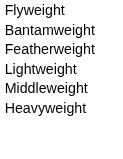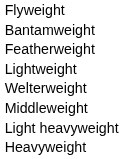 <table>
 <tr>
 <td>Flyweight<br></td>
 <td></td>
 <td></td>
 <td></td>
 </tr>
 <tr>
 <td>Bantamweight<br></td>
 <td></td>
 <td></td>
 <td></td>
 </tr>
 <tr>
 <td>Featherweight<br></td>
 <td></td>
 <td></td>
 <td></td>
 </tr>
 <tr>
 <td>Lightweight<br></td>
 <td></td>
 <td></td>
 <td></td>
 </tr>
 <tr>
+<td>Welterweight<br></td>
+<td></td>
+<td></td>
+<td></td>
+</tr>
+<tr>
 <td>Middleweight<br></td>
+<td></td>
+<td></td>
+<td></td>
+</tr>
+<tr>
+<td>Light heavyweight<br></td>
 <td></td>
 <td></td>
 <td></td>
 </tr>
 <tr>
 <td>Heavyweight<br></td>
 <td></td>
 <td></td>
 <td></td>
 </tr>
 </table>
